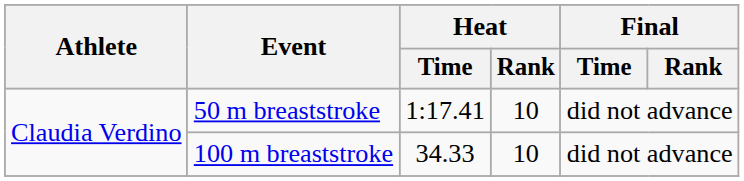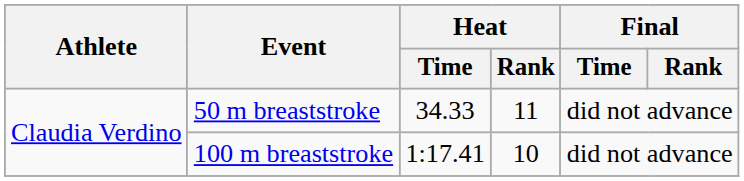 <table class=wikitable style="font-size:90%">
 <tr>
 <th rowspan="2">Athlete</th>
 <th rowspan="2">Event</th>
 <th colspan="2">Heat</th>
 <th colspan="2">Final</th>
 </tr>
 <tr style="font-size:95%">
 <th>Time</th>
 <th>Rank</th>
 <th>Time</th>
 <th>Rank</th>
 </tr>
 <tr align=center>
 <td align=left rowspan=2><a href='#'>Claudia Verdino</a></td>
 <td align=left><a href='#'>50 m breaststroke</a></td>
+<td>34.33</td>
+<td>11</td>
+<td colspan=2>did not advance</td>
+</tr>
+<tr align=center>
+<td align=left><a href='#'>100 m breaststroke</a></td>
 <td>1:17.41</td>
 <td>10</td>
 <td colspan=2>did not advance</td>
 </tr>
-<tr align=center>
-<td align=left><a href='#'>100 m breaststroke</a></td>
-<td>34.33</td>
-<td>10</td>
-<td colspan=2>did not advance</td>
-</tr>
 </table>
